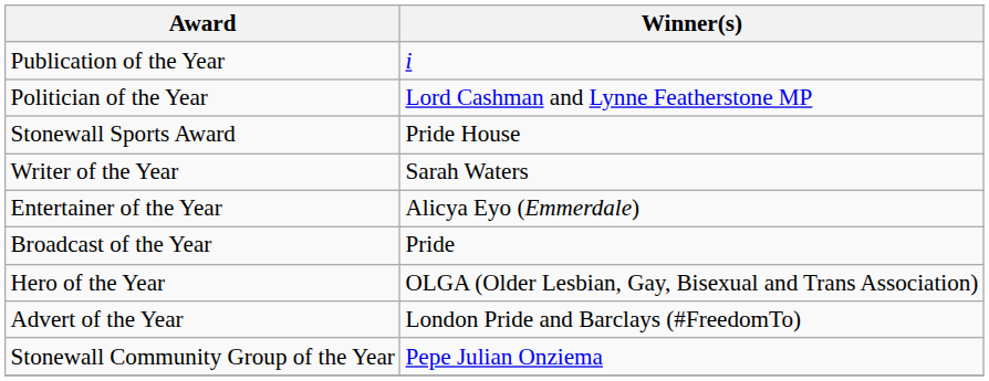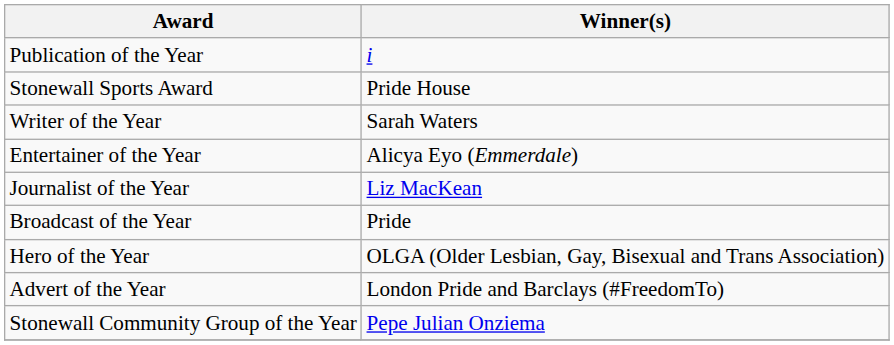 <table class="wikitable">
 <tr>
 <th>Award</th>
 <th>Winner(s)</th>
 </tr>
 <tr>
 <td>Publication of the Year</td>
 <td><em><a href='#'>i</a></em></td>
-</tr>
-<tr>
-<td>Politician of the Year</td>
-<td><a href='#'>Lord Cashman</a> and <a href='#'>Lynne Featherstone MP</a></td>
 </tr>
 <tr>
 <td>Stonewall Sports Award</td>
 <td>Pride House</td>
 </tr>
 <tr>
 <td>Writer of the Year</td>
 <td>Sarah Waters</td>
 </tr>
 <tr>
 <td>Entertainer of the Year</td>
 <td>Alicya Eyo (<em>Emmerdale</em>)</td>
+</tr>
+<tr>
+<td>Journalist of the Year</td>
+<td><a href='#'>Liz MacKean</a></td>
 </tr>
 <tr>
 <td>Broadcast of the Year</td>
 <td>Pride</td>
 </tr>
 <tr>
 <td>Hero of the Year</td>
 <td>OLGA (Older Lesbian, Gay, Bisexual and Trans Association)</td>
 </tr>
 <tr>
 <td>Advert of the Year</td>
 <td>London Pride and Barclays (#FreedomTo)</td>
 </tr>
 <tr>
 <td>Stonewall Community Group of the Year</td>
 <td><a href='#'>Pepe Julian Onziema</a></td>
 </tr>
 <tr>
 </tr>
 </table>
